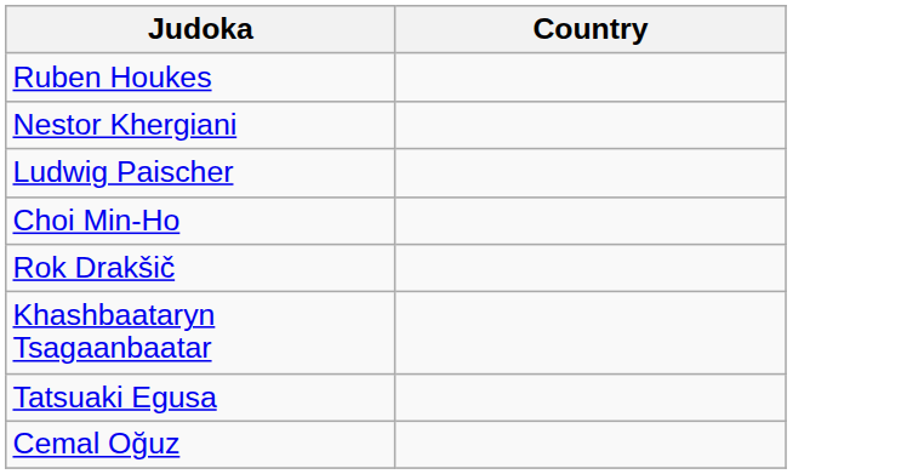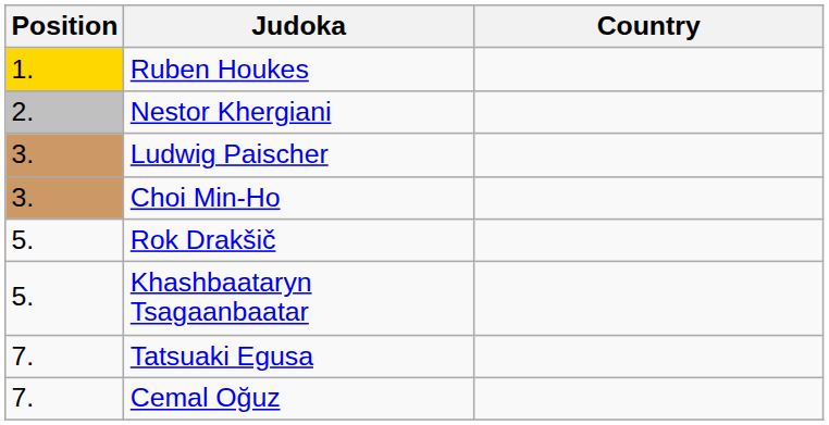 <table class="wikitable">
 <tr>
+<th width="10">Position</th>
 <th width="200">Judoka</th>
 <th width="200">Country</th>
 </tr>
 <tr>
+<td bgcolor="gold">1.</td>
 <td><a href='#'>Ruben Houkes</a></td>
 <td></td>
 </tr>
 <tr>
+<td bgcolor="silver">2.</td>
 <td><a href='#'>Nestor Khergiani</a></td>
 <td></td>
 </tr>
 <tr>
+<td bgcolor="#CC9966">3.</td>
 <td><a href='#'>Ludwig Paischer</a></td>
 <td></td>
 </tr>
 <tr>
+<td bgcolor="#CC9966">3.</td>
 <td><a href='#'>Choi Min-Ho</a></td>
 <td></td>
 </tr>
 <tr>
+<td>5.</td>
 <td><a href='#'>Rok Drakšič</a></td>
 <td></td>
 </tr>
 <tr>
+<td>5.</td>
 <td><a href='#'>Khashbaataryn Tsagaanbaatar</a></td>
 <td></td>
 </tr>
 <tr>
+<td>7.</td>
 <td><a href='#'>Tatsuaki Egusa</a></td>
 <td></td>
 </tr>
 <tr>
+<td>7.</td>
 <td><a href='#'>Cemal Oğuz</a></td>
 <td></td>
 </tr>
 </table>
